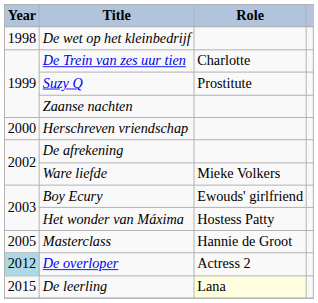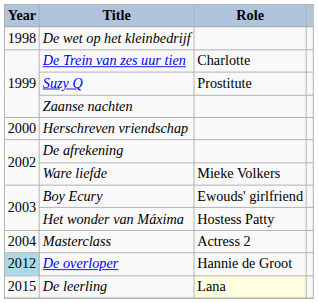 <table class="wikitable sortable">
 <tr>
 <th style="background:#B0C4DE;">Year</th>
 <th style="background:#B0C4DE;">Title</th>
 <th style="background:#B0C4DE;">Role</th>
 <th style="background:#B0C4DE;" class="unsortable"></th>
 </tr>
 <tr>
 <td>1998</td>
 <td><em>De wet op het kleinbedrijf</em></td>
 <td></td>
 <td></td>
 </tr>
 <tr>
 <td rowspan=3>1999</td>
 <td><em><a href='#'>De Trein van zes uur tien</a></em></td>
 <td>Charlotte</td>
 <td></td>
 </tr>
 <tr>
 <td><em><a href='#'>Suzy Q</a></em></td>
 <td>Prostitute</td>
 <td></td>
 </tr>
 <tr>
 <td><em>Zaanse nachten</em></td>
 <td></td>
 <td></td>
 </tr>
 <tr>
 <td>2000</td>
 <td><em>Herschreven vriendschap</em></td>
 <td></td>
 <td></td>
 </tr>
 <tr>
 <td rowspan=2>2002</td>
 <td><em>De afrekening</em></td>
 <td></td>
 <td></td>
 </tr>
 <tr>
 <td><em>Ware liefde</em></td>
 <td>Mieke Volkers</td>
 <td></td>
 </tr>
 <tr>
 <td rowspan=2>2003</td>
 <td><em>Boy Ecury</em></td>
 <td>Ewouds' girlfriend</td>
 <td></td>
 </tr>
 <tr>
 <td><em>Het wonder van Máxima</em></td>
 <td>Hostess Patty</td>
 <td></td>
 </tr>
 <tr>
-<td>2005</td>
+<td>2004</td>
 <td><em>Masterclass</em></td>
-<td>Hannie de Groot</td>
+<td>Actress 2</td>
 <td></td>
 </tr>
 <tr>
 <td style="background: lightblue;">2012</td>
 <td><em><a href='#'>De overloper</a></em></td>
-<td>Actress 2</td>
+<td>Hannie de Groot</td>
 <td></td>
 </tr>
 <tr>
 <td>2015</td>
 <td><em>De leerling</em></td>
 <td style="background: lightyellow;">Lana</td>
 <td></td>
 </tr>
 <tr>
 </tr>
 </table>
